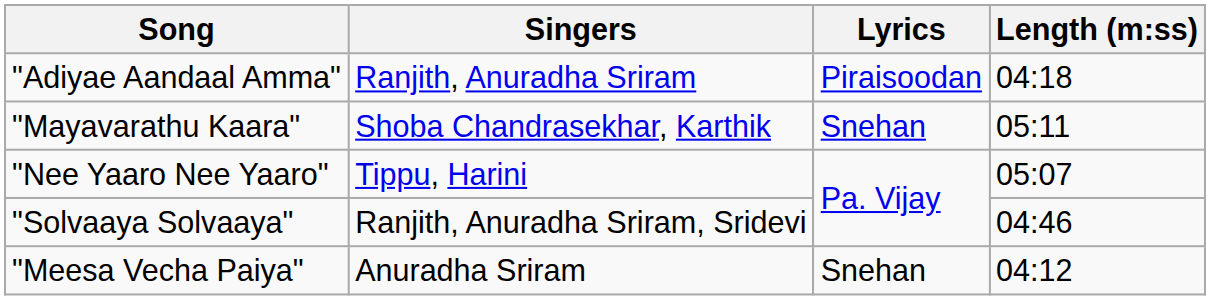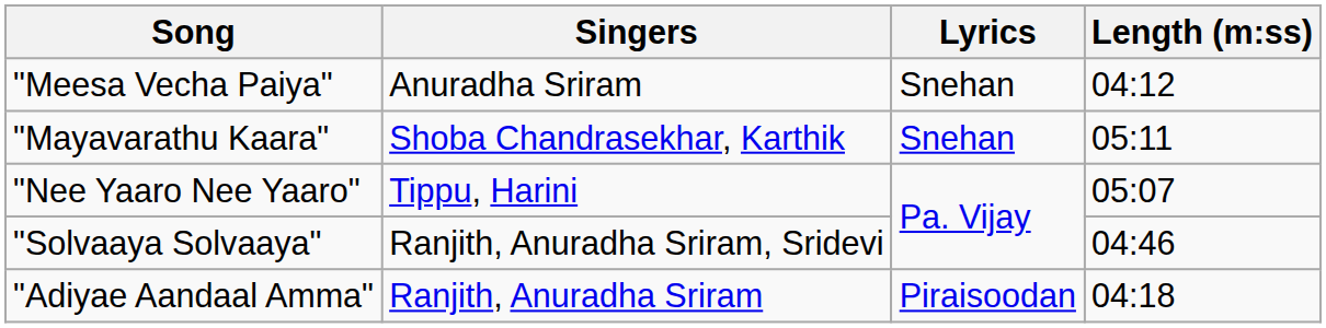 <table class="wikitable" style="font-size:95%;">
 <tr>
 <th>Song</th>
 <th>Singers</th>
 <th>Lyrics</th>
 <th>Length (m:ss)</th>
 </tr>
 <tr>
-<td>"Adiyae Aandaal Amma"</td>
-<td><a href='#'>Ranjith</a>, <a href='#'>Anuradha Sriram</a></td>
-<td><a href='#'>Piraisoodan</a></td>
-<td>04:18</td>
+<td>"Meesa Vecha Paiya"</td>
+<td>Anuradha Sriram</td>
+<td>Snehan</td>
+<td>04:12</td>
 </tr>
 <tr>
 <td>"Mayavarathu Kaara"</td>
 <td><a href='#'>Shoba Chandrasekhar</a>, <a href='#'>Karthik</a></td>
 <td><a href='#'>Snehan</a></td>
 <td>05:11</td>
 </tr>
 <tr>
 <td>"Nee Yaaro Nee Yaaro"</td>
 <td><a href='#'>Tippu</a>, <a href='#'>Harini</a></td>
 <td rowspan=2><a href='#'>Pa. Vijay</a></td>
 <td>05:07</td>
 </tr>
 <tr>
 <td>"Solvaaya Solvaaya"</td>
 <td>Ranjith, Anuradha Sriram, Sridevi</td>
 <td>04:46</td>
 </tr>
 <tr>
-<td>"Meesa Vecha Paiya"</td>
-<td>Anuradha Sriram</td>
-<td>Snehan</td>
-<td>04:12</td>
+<td>"Adiyae Aandaal Amma"</td>
+<td><a href='#'>Ranjith</a>, <a href='#'>Anuradha Sriram</a></td>
+<td><a href='#'>Piraisoodan</a></td>
+<td>04:18</td>
 </tr>
 </table>
